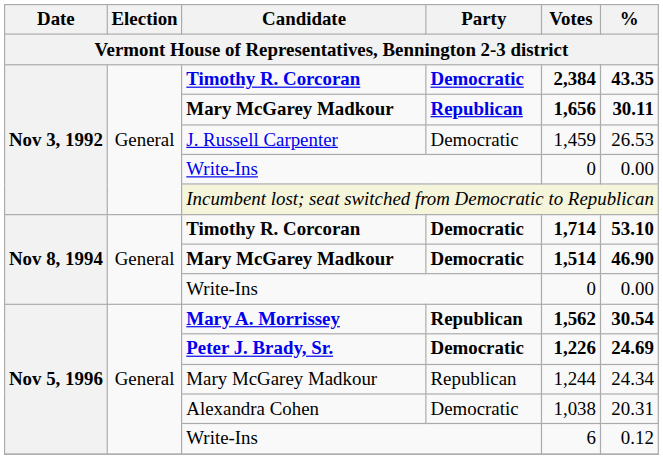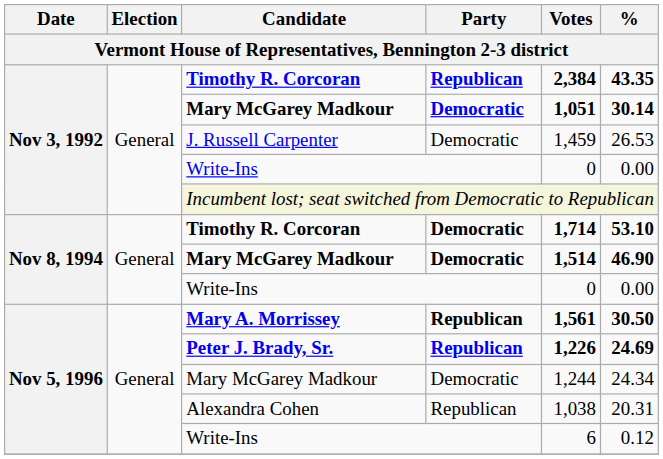 <table class="wikitable">
 <tr>
 <th>Date</th>
 <th>Election</th>
 <th>Candidate</th>
 <th>Party</th>
 <th>Votes</th>
 <th>%</th>
 </tr>
 <tr>
 <th colspan="6">Vermont House of Representatives, Bennington 2-3 district</th>
 </tr>
 <tr>
 <th rowspan="5">Nov 3, 1992</th>
 <td rowspan="5" align="center">General</td>
 <td><strong><a href='#'>Timothy R. Corcoran</a></strong></td>
-<td><strong><a href='#'>Democratic</a></strong></td>
+<td><strong><a href='#'>Republican</a></strong></td>
 <td align="right"><strong>2,384</strong></td>
 <td align="right"><strong>43.35</strong></td>
 </tr>
 <tr>
 <td><strong>Mary McGarey Madkour</strong></td>
-<td><strong><a href='#'>Republican</a></strong></td>
-<td align="right"><strong>1,656</strong></td>
-<td align="right"><strong>30.11</strong></td>
+<td><strong><a href='#'>Democratic</a></strong></td>
+<td align="right"><strong>1,051</strong></td>
+<td align="right"><strong>30.14</strong></td>
 </tr>
 <tr>
 <td><a href='#'>J. Russell Carpenter</a></td>
 <td>Democratic</td>
 <td align="right">1,459</td>
 <td align="right">26.53</td>
 </tr>
 <tr>
 <td colspan="2"><a href='#'>Write-Ins</a></td>
 <td align="right">0</td>
 <td align="right">0.00</td>
 </tr>
 <tr>
 <td colspan="4" style="background:Beige"><em>Incumbent lost; seat switched from Democratic to Republican</em></td>
 </tr>
 <tr>
 <th rowspan="3">Nov 8, 1994</th>
 <td rowspan="3" align="center">General</td>
 <td><strong>Timothy R. Corcoran</strong></td>
 <td><strong>Democratic</strong></td>
 <td align="right"><strong>1,714</strong></td>
 <td align="right"><strong>53.10</strong></td>
 </tr>
 <tr>
 <td><strong>Mary McGarey Madkour</strong></td>
 <td><strong>Democratic</strong></td>
 <td align="right"><strong>1,514</strong></td>
 <td align="right"><strong>46.90</strong></td>
 </tr>
 <tr>
 <td colspan="2">Write-Ins</td>
 <td align="right">0</td>
 <td align="right">0.00</td>
 </tr>
 <tr>
 <th rowspan="5">Nov 5, 1996</th>
 <td rowspan="5" align="center">General</td>
 <td><strong><a href='#'>Mary A. Morrissey</a></strong></td>
 <td><strong>Republican</strong></td>
-<td align="right"><strong>1,562</strong></td>
-<td align="right"><strong>30.54</strong></td>
+<td align="right"><strong>1,561</strong></td>
+<td align="right"><strong>30.50</strong></td>
 </tr>
 <tr>
 <td><strong><a href='#'>Peter J. Brady, Sr.</a></strong></td>
-<td><strong>Democratic</strong></td>
+<td><strong><a href='#'>Republican</a></strong></td>
 <td align="right"><strong>1,226</strong></td>
 <td align="right"><strong>24.69</strong></td>
 </tr>
 <tr>
 <td>Mary McGarey Madkour</td>
-<td>Republican</td>
+<td>Democratic</td>
 <td align="right">1,244</td>
 <td align="right">24.34</td>
 </tr>
 <tr>
 <td>Alexandra Cohen</td>
-<td>Democratic</td>
+<td>Republican</td>
 <td align="right">1,038</td>
 <td align="right">20.31</td>
 </tr>
 <tr>
 <td colspan="2">Write-Ins</td>
 <td align="right">6</td>
 <td align="right">0.12</td>
 </tr>
 <tr>
 </tr>
 </table>
